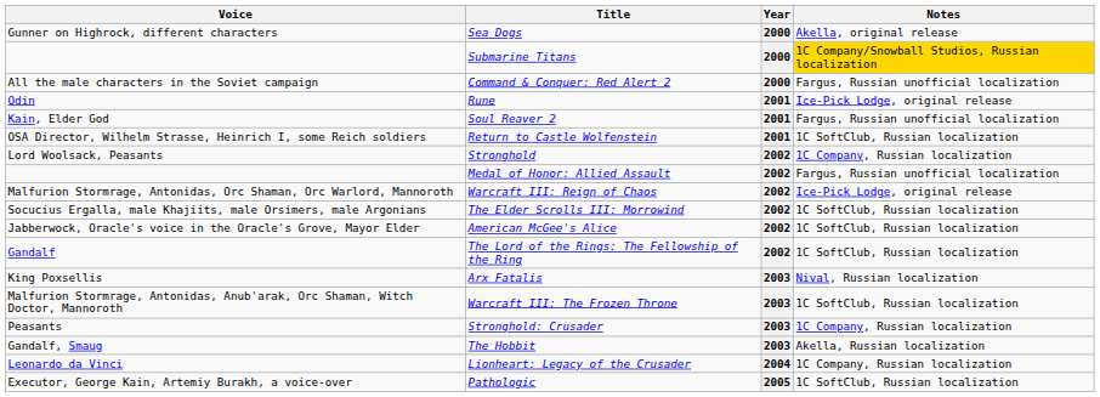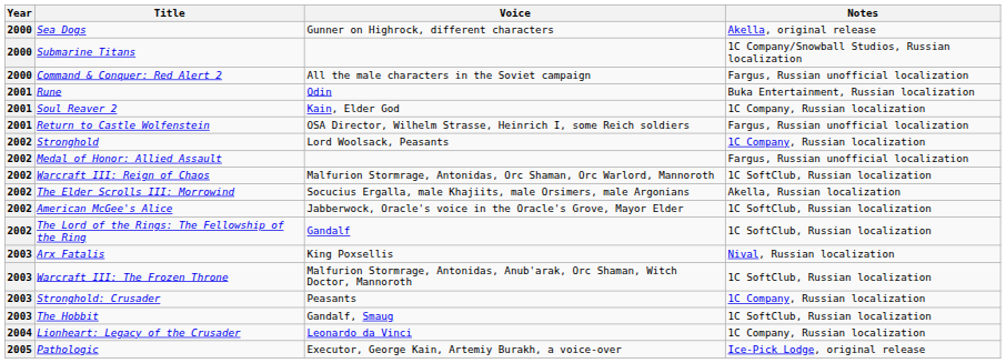 <table class="wikitable plainrowheaders sortable" style="margin-right: 0;">
 <tr>
+<th scope="col">Year</th>
+<th scope="col">Title</th>
 <th scope="col">Voice</th>
-<th scope="col">Title</th>
-<th scope="col">Year</th>
 <th scope="col" class="unsortable">Notes</th>
 </tr>
 <tr>
+<th scope="row">2000</th>
+<td><em><a href='#'>Sea Dogs</a></em></td>
 <td>Gunner on Highrock, different characters</td>
-<td><em><a href='#'>Sea Dogs</a></em></td>
-<th scope="row">2000</th>
 <td><a href='#'>Akella</a>, original release</td>
 </tr>
 <tr>
+<th scope="row">2000</th>
+<td><em><a href='#'>Submarine Titans</a></em></td>
 <td></td>
-<td><em><a href='#'>Submarine Titans</a></em></td>
-<th scope="row">2000</th>
-<td style="background: gold;">1C Company/Snowball Studios, Russian localization</td>
+<td>1C Company/Snowball Studios, Russian localization</td>
 </tr>
 <tr>
+<th scope="row">2000</th>
+<td><em><a href='#'>Command & Conquer: Red Alert 2</a></em></td>
 <td>All the male characters in the Soviet campaign</td>
-<td><em><a href='#'>Command & Conquer: Red Alert 2</a></em></td>
-<th scope="row">2000</th>
 <td>Fargus, Russian unofficial localization</td>
 </tr>
 <tr>
+<th scope="row">2001</th>
+<td><em><a href='#'>Rune</a></em></td>
 <td><a href='#'>Odin</a></td>
-<td><em><a href='#'>Rune</a></em></td>
-<th scope="row">2001</th>
-<td><a href='#'>Ice-Pick Lodge</a>, original release</td>
+<td>Buka Entertainment, Russian localization</td>
 </tr>
 <tr>
+<th scope="row">2001</th>
+<td><em><a href='#'>Soul Reaver 2</a></em></td>
 <td><a href='#'>Kain</a>, Elder God</td>
-<td><em><a href='#'>Soul Reaver 2</a></em></td>
+<td>1C Company, Russian localization</td>
+</tr>
+<tr>
 <th scope="row">2001</th>
+<td><em><a href='#'>Return to Castle Wolfenstein</a></em></td>
+<td>OSA Director, Wilhelm Strasse, Heinrich I, some Reich soldiers</td>
 <td>Fargus, Russian unofficial localization</td>
 </tr>
 <tr>
-<td>OSA Director, Wilhelm Strasse, Heinrich I, some Reich soldiers</td>
-<td><em><a href='#'>Return to Castle Wolfenstein</a></em></td>
-<th scope="row">2001</th>
+<th scope="row">2002</th>
+<td><em><a href='#'>Stronghold</a></em></td>
+<td>Lord Woolsack, Peasants</td>
+<td><a href='#'>1C Company</a>, Russian localization</td>
+</tr>
+<tr>
+<th scope="row">2002</th>
+<td><em><a href='#'>Medal of Honor: Allied Assault</a></em></td>
+<td></td>
+<td>Fargus, Russian unofficial localization</td>
+</tr>
+<tr>
+<th scope="row">2002</th>
+<td><em><a href='#'>Warcraft III: Reign of Chaos</a></em></td>
+<td>Malfurion Stormrage, Antonidas, Orc Shaman, Orc Warlord, Mannoroth</td>
 <td>1C SoftClub, Russian localization</td>
 </tr>
 <tr>
-<td>Lord Woolsack, Peasants</td>
-<td><em><a href='#'>Stronghold</a></em></td>
 <th scope="row">2002</th>
+<td><em><a href='#'>The Elder Scrolls III: Morrowind</a></em></td>
+<td>Socucius Ergalla, male Khajiits, male Orsimers, male Argonians</td>
+<td>Akella, Russian localization</td>
+</tr>
+<tr>
+<th scope="row">2002</th>
+<td><em><a href='#'>American McGee's Alice</a></em></td>
+<td>Jabberwock, Oracle's voice in the Oracle's Grove, Mayor Elder</td>
+<td>1C SoftClub, Russian localization</td>
+</tr>
+<tr>
+<th scope="row">2002</th>
+<td><em><a href='#'>The Lord of the Rings: The Fellowship of the Ring</a></em></td>
+<td><a href='#'>Gandalf</a></td>
+<td>1C SoftClub, Russian localization</td>
+</tr>
+<tr>
+<th scope="row">2003</th>
+<td><em><a href='#'>Arx Fatalis</a></em></td>
+<td>King Poxsellis</td>
+<td><a href='#'>Nival</a>, Russian localization</td>
+</tr>
+<tr>
+<th scope="row">2003</th>
+<td><em><a href='#'>Warcraft III: The Frozen Throne</a></em></td>
+<td>Malfurion Stormrage, Antonidas, Anub'arak, Orc Shaman, Witch Doctor, Mannoroth</td>
+<td>1C SoftClub, Russian localization</td>
+</tr>
+<tr>
+<th scope="row">2003</th>
+<td><em><a href='#'>Stronghold: Crusader</a></em></td>
+<td>Peasants</td>
 <td><a href='#'>1C Company</a>, Russian localization</td>
 </tr>
 <tr>
-<td></td>
-<td><em><a href='#'>Medal of Honor: Allied Assault</a></em></td>
-<th scope="row">2002</th>
-<td>Fargus, Russian unofficial localization</td>
-</tr>
-<tr>
-<td>Malfurion Stormrage, Antonidas, Orc Shaman, Orc Warlord, Mannoroth</td>
-<td><em><a href='#'>Warcraft III: Reign of Chaos</a></em></td>
-<th scope="row">2002</th>
-<td><a href='#'>Ice-Pick Lodge</a>, original release</td>
-</tr>
-<tr>
-<td>Socucius Ergalla, male Khajiits, male Orsimers, male Argonians</td>
-<td><em><a href='#'>The Elder Scrolls III: Morrowind</a></em></td>
-<th scope="row">2002</th>
+<th scope="row">2003</th>
+<td><em><a href='#'>The Hobbit</a></em></td>
+<td>Gandalf, <a href='#'>Smaug</a></td>
 <td>1C SoftClub, Russian localization</td>
 </tr>
 <tr>
-<td>Jabberwock, Oracle's voice in the Oracle's Grove, Mayor Elder</td>
-<td><em><a href='#'>American McGee's Alice</a></em></td>
-<th scope="row">2002</th>
-<td>1C SoftClub, Russian localization</td>
-</tr>
-<tr>
-<td><a href='#'>Gandalf</a></td>
-<td><em><a href='#'>The Lord of the Rings: The Fellowship of the Ring</a></em></td>
-<th scope="row">2002</th>
-<td>1C SoftClub, Russian localization</td>
-</tr>
-<tr>
-<td>King Poxsellis</td>
-<td><em><a href='#'>Arx Fatalis</a></em></td>
-<th scope="row">2003</th>
-<td><a href='#'>Nival</a>, Russian localization</td>
-</tr>
-<tr>
-<td>Malfurion Stormrage, Antonidas, Anub'arak, Orc Shaman, Witch Doctor, Mannoroth</td>
-<td><em><a href='#'>Warcraft III: The Frozen Throne</a></em></td>
-<th scope="row">2003</th>
-<td>1C SoftClub, Russian localization</td>
-</tr>
-<tr>
-<td>Peasants</td>
-<td><em><a href='#'>Stronghold: Crusader</a></em></td>
-<th scope="row">2003</th>
-<td><a href='#'>1C Company</a>, Russian localization</td>
-</tr>
-<tr>
-<td>Gandalf, <a href='#'>Smaug</a></td>
-<td><em><a href='#'>The Hobbit</a></em></td>
-<th scope="row">2003</th>
-<td>Akella, Russian localization</td>
-</tr>
-<tr>
+<th scope="row">2004</th>
+<td><em><a href='#'>Lionheart: Legacy of the Crusader</a></em></td>
 <td><a href='#'>Leonardo da Vinci</a></td>
-<td><em><a href='#'>Lionheart: Legacy of the Crusader</a></em></td>
-<th scope="row">2004</th>
 <td>1C Company, Russian localization</td>
 </tr>
 <tr>
+<th scope="row">2005</th>
+<td><em><a href='#'>Pathologic</a></em></td>
 <td>Executor, George Kain, Artemiy Burakh, a voice-over</td>
-<td><em><a href='#'>Pathologic</a></em></td>
-<th scope="row">2005</th>
-<td>1C SoftClub, Russian localization</td>
+<td><a href='#'>Ice-Pick Lodge</a>, original release</td>
 </tr>
 </table>
